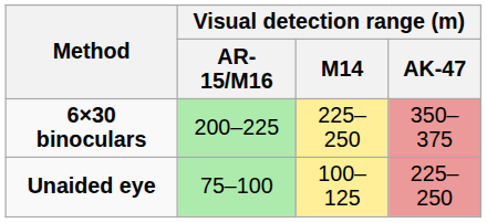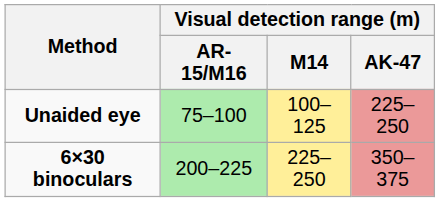 <table class="wikitable"  style="margin: 1em auto; text-align:center; width:350px;">
 <tr>
 <th rowspan=2>Method</th>
 <th colspan=3>Visual detection range (m)</th>
 </tr>
 <tr>
 <th>AR-15/M16</th>
 <th>M14</th>
 <th>AK-47</th>
 </tr>
 <tr>
+<td><strong>Unaided eye</strong></td>
+<td style="background:#ADEBAD;">75–100</td>
+<td style="background:#FFEF99;">100–125</td>
+<td style="background:#EB9999;">225–250</td>
+</tr>
+<tr>
 <td><strong>6×30 binoculars</strong></td>
 <td style="background:#ADEBAD;">200–225</td>
 <td style="background:#FFEF99;">225–250</td>
 <td style="background:#EB9999;">350–375</td>
 </tr>
-<tr>
-<td><strong>Unaided eye</strong></td>
-<td style="background:#ADEBAD;">75–100</td>
-<td style="background:#FFEF99;">100–125</td>
-<td style="background:#EB9999;">225–250</td>
-</tr>
 </table>
